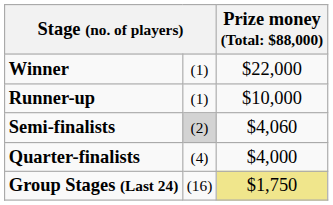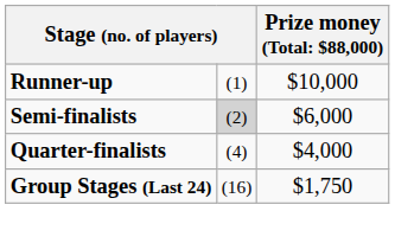 <table class="wikitable">
 <tr>
 <th colspan=2>Stage <small>(no. of players)</small></th>
 <th>Prize money<br><small>(Total: $88,000)</small></th>
-</tr>
-<tr>
-<td><strong>Winner</strong></td>
-<td align=center><small>(1)</small></td>
-<td align=center>$22,000</td>
 </tr>
 <tr>
 <td><strong>Runner-up</strong></td>
 <td align=center><small>(1)</small></td>
 <td align=center>$10,000</td>
 </tr>
 <tr>
 <td><strong>Semi-finalists</strong></td>
 <td align=center style="background: lightgrey;"><small>(2)</small></td>
-<td align=center>$4,060</td>
+<td align=center>$6,000</td>
 </tr>
 <tr>
 <td><strong>Quarter-finalists</strong></td>
 <td align=center><small>(4)</small></td>
 <td align=center>$4,000</td>
 </tr>
 <tr>
 <td><strong>Group Stages <small>(Last 24)</small></strong></td>
 <td align=center><small>(16)</small></td>
-<td align=center style="background: khaki;">$1,750</td>
+<td align=center>$1,750</td>
 </tr>
 </table>
